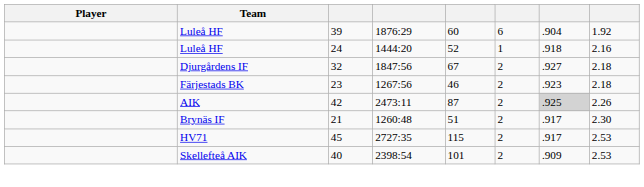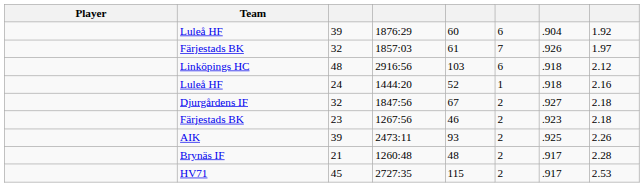 <table class="wikitable sortable">
 <tr>
 <th style="width: 15em;">Player</th>
 <th style="width: 13em;">Team</th>
 <th style="width: 3.5em;"></th>
 <th style="width: 6em;"></th>
 <th style="width: 4em;"></th>
 <th style="width: 3.5em;"></th>
 <th style="width: 4em;"></th>
 <th style="width: 4em;"></th>
 </tr>
 <tr>
 <td> </td>
 <td><a href='#'>Luleå HF</a></td>
 <td>39</td>
 <td>1876:29</td>
 <td>60</td>
 <td>6</td>
 <td>.904</td>
 <td>1.92</td>
+</tr>
+<tr>
+<td> </td>
+<td><a href='#'>Färjestads BK</a></td>
+<td>32</td>
+<td>1857:03</td>
+<td>61</td>
+<td>7</td>
+<td>.926</td>
+<td>1.97</td>
+</tr>
+<tr>
+<td> </td>
+<td><a href='#'>Linköpings HC</a></td>
+<td>48</td>
+<td>2916:56</td>
+<td>103</td>
+<td>6</td>
+<td>.918</td>
+<td>2.12</td>
 </tr>
 <tr>
 <td> </td>
 <td><a href='#'>Luleå HF</a></td>
 <td>24</td>
 <td>1444:20</td>
 <td>52</td>
 <td>1</td>
 <td>.918</td>
 <td>2.16</td>
 </tr>
 <tr>
 <td> </td>
 <td><a href='#'>Djurgårdens IF</a></td>
 <td>32</td>
 <td>1847:56</td>
 <td>67</td>
 <td>2</td>
 <td>.927</td>
 <td>2.18</td>
 </tr>
 <tr>
 <td> </td>
 <td><a href='#'>Färjestads BK</a></td>
 <td>23</td>
 <td>1267:56</td>
 <td>46</td>
 <td>2</td>
 <td>.923</td>
 <td>2.18</td>
 </tr>
 <tr>
 <td> </td>
 <td><a href='#'>AIK</a></td>
-<td>42</td>
+<td>39</td>
 <td>2473:11</td>
-<td>87</td>
+<td>93</td>
 <td>2</td>
-<td style="background: lightgrey;">.925</td>
+<td>.925</td>
 <td>2.26</td>
 </tr>
 <tr>
 <td> </td>
 <td><a href='#'>Brynäs IF</a></td>
 <td>21</td>
 <td>1260:48</td>
-<td>51</td>
+<td>48</td>
 <td>2</td>
 <td>.917</td>
-<td>2.30</td>
+<td>2.28</td>
 </tr>
 <tr>
 <td> </td>
 <td><a href='#'>HV71</a></td>
 <td>45</td>
 <td>2727:35</td>
 <td>115</td>
 <td>2</td>
 <td>.917</td>
 <td>2.53</td>
 </tr>
-<tr>
-<td> </td>
-<td><a href='#'>Skellefteå AIK</a></td>
-<td>40</td>
-<td>2398:54</td>
-<td>101</td>
-<td>2</td>
-<td>.909</td>
-<td>2.53</td>
-</tr>
 </table>
